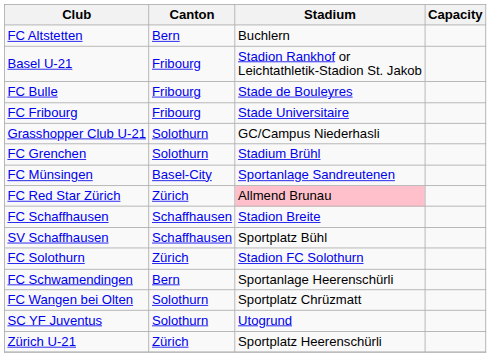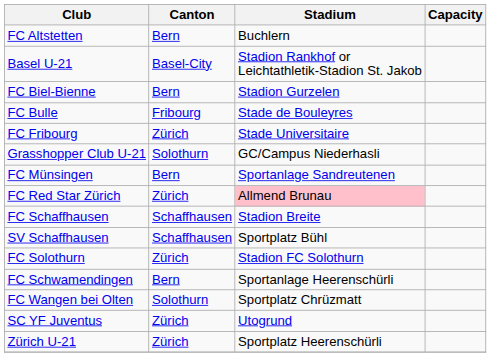 <table class="wikitable">
 <tr>
 <th>Club</th>
 <th>Canton</th>
 <th>Stadium</th>
 <th>Capacity</th>
 </tr>
 <tr>
 <td><a href='#'>FC Altstetten</a></td>
 <td><a href='#'>Bern</a></td>
 <td>Buchlern</td>
 <td></td>
 </tr>
 <tr>
 <td><a href='#'>Basel U-21</a></td>
-<td><a href='#'>Fribourg</a></td>
+<td><a href='#'>Basel-City</a></td>
 <td><a href='#'>Stadion Rankhof</a> or<br>Leichtathletik-Stadion St. Jakob</td>
 <td><br></td>
+</tr>
+<tr>
+<td><a href='#'>FC Biel-Bienne</a></td>
+<td><a href='#'>Bern</a></td>
+<td><a href='#'>Stadion Gurzelen</a></td>
+<td></td>
 </tr>
 <tr>
 <td><a href='#'>FC Bulle</a></td>
 <td><a href='#'>Fribourg</a></td>
 <td><a href='#'>Stade de Bouleyres</a></td>
 <td></td>
 </tr>
 <tr>
 <td><a href='#'>FC Fribourg</a></td>
-<td><a href='#'>Fribourg</a></td>
+<td><a href='#'>Zürich</a></td>
 <td><a href='#'>Stade Universitaire</a></td>
 <td></td>
 </tr>
 <tr>
 <td><a href='#'>Grasshopper Club U-21</a></td>
 <td><a href='#'>Solothurn</a></td>
 <td>GC/Campus Niederhasli</td>
 <td></td>
 </tr>
 <tr>
-<td><a href='#'>FC Grenchen</a></td>
-<td><a href='#'>Solothurn</a></td>
-<td><a href='#'>Stadium Brühl</a></td>
-<td></td>
-</tr>
-<tr>
 <td><a href='#'>FC Münsingen</a></td>
-<td><a href='#'>Basel-City</a></td>
+<td><a href='#'>Bern</a></td>
 <td><a href='#'>Sportanlage Sandreutenen</a></td>
 <td></td>
 </tr>
 <tr>
 <td><a href='#'>FC Red Star Zürich</a></td>
 <td><a href='#'>Zürich</a></td>
 <td style="background: pink;">Allmend Brunau</td>
 <td></td>
 </tr>
 <tr>
 <td><a href='#'>FC Schaffhausen</a></td>
 <td><a href='#'>Schaffhausen</a></td>
 <td><a href='#'>Stadion Breite</a></td>
 <td></td>
 </tr>
 <tr>
 <td><a href='#'>SV Schaffhausen</a></td>
 <td><a href='#'>Schaffhausen</a></td>
 <td>Sportplatz Bühl</td>
 <td></td>
 </tr>
 <tr>
 <td><a href='#'>FC Solothurn</a></td>
 <td><a href='#'>Zürich</a></td>
 <td><a href='#'>Stadion FC Solothurn</a></td>
 <td></td>
 </tr>
 <tr>
 <td><a href='#'>FC Schwamendingen</a></td>
 <td><a href='#'>Bern</a></td>
 <td>Sportanlage Heerenschürli</td>
 <td></td>
 </tr>
 <tr>
 <td><a href='#'>FC Wangen bei Olten</a></td>
 <td><a href='#'>Solothurn</a></td>
 <td>Sportplatz Chrüzmatt</td>
 <td></td>
 </tr>
 <tr>
 <td><a href='#'>SC YF Juventus</a></td>
-<td><a href='#'>Solothurn</a></td>
+<td><a href='#'>Zürich</a></td>
 <td><a href='#'>Utogrund</a></td>
 <td></td>
 </tr>
 <tr>
 <td><a href='#'>Zürich U-21</a></td>
 <td><a href='#'>Zürich</a></td>
 <td>Sportplatz Heerenschürli</td>
 <td></td>
 </tr>
 <tr>
 </tr>
 </table>
